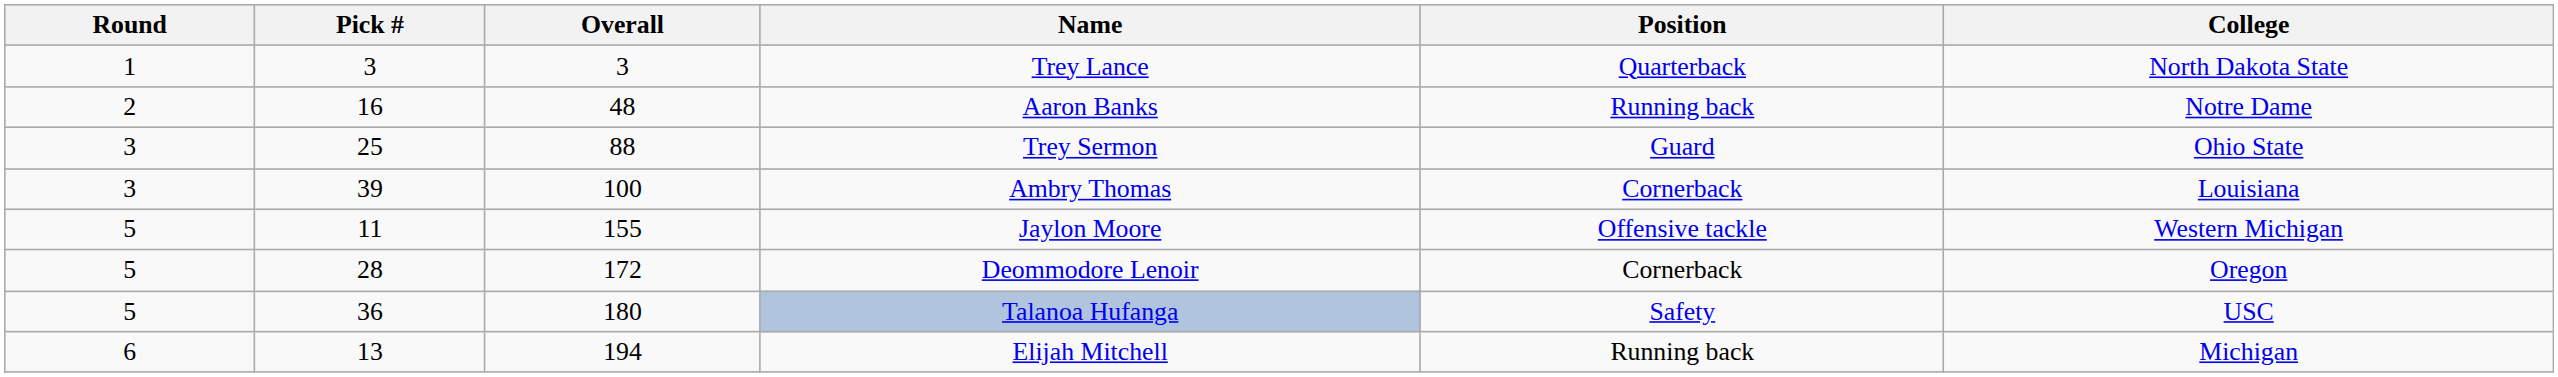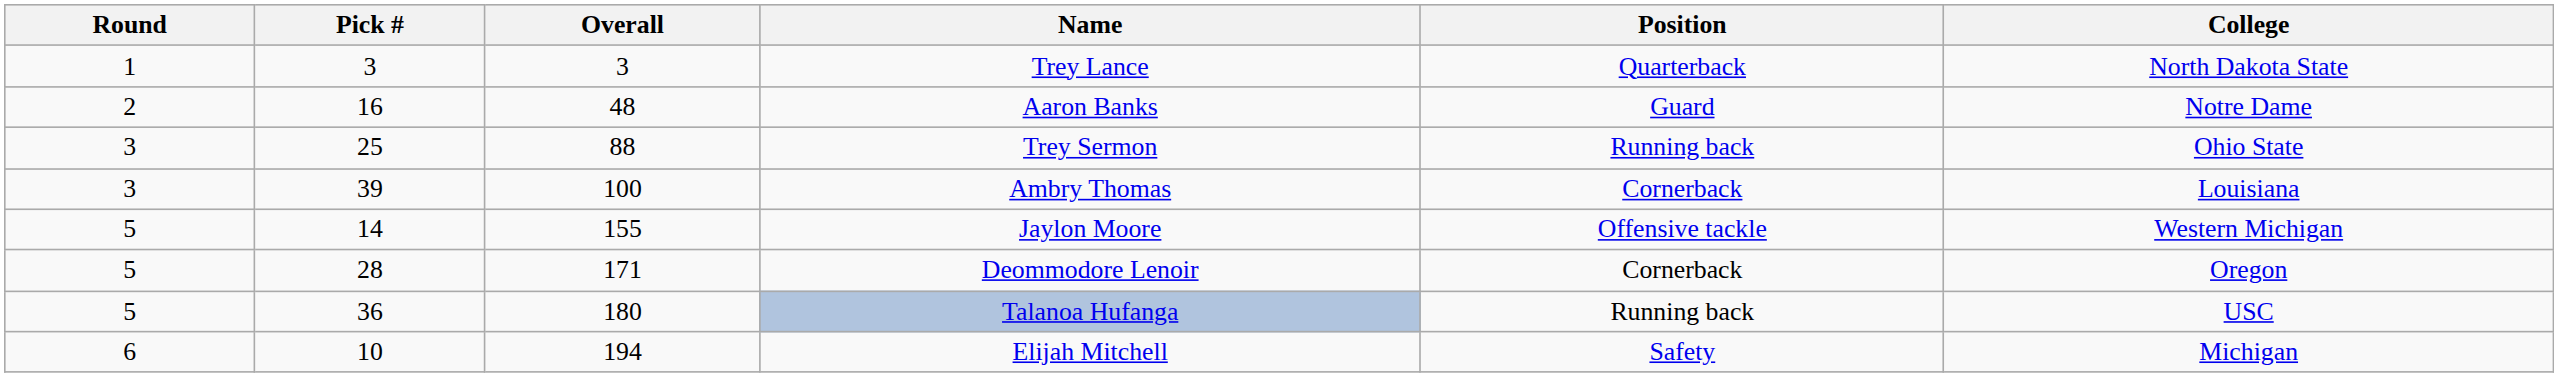 <table class="wikitable sortable sortable" style="width: 100%; text-align:center">
 <tr>
 <th>Round</th>
 <th>Pick #</th>
 <th>Overall</th>
 <th>Name</th>
 <th>Position</th>
 <th>College</th>
 </tr>
 <tr>
 <td>1</td>
 <td>3</td>
 <td>3</td>
 <td><a href='#'>Trey Lance</a></td>
 <td><a href='#'>Quarterback</a></td>
 <td><a href='#'>North Dakota State</a></td>
 </tr>
 <tr>
 <td>2</td>
 <td>16</td>
 <td>48</td>
 <td><a href='#'>Aaron Banks</a></td>
-<td><a href='#'>Running back</a></td>
+<td><a href='#'>Guard</a></td>
 <td><a href='#'>Notre Dame</a></td>
 </tr>
 <tr>
 <td>3</td>
 <td>25</td>
 <td>88</td>
 <td><a href='#'>Trey Sermon</a></td>
-<td><a href='#'>Guard</a></td>
+<td><a href='#'>Running back</a></td>
 <td><a href='#'>Ohio State</a></td>
 </tr>
 <tr>
 <td>3</td>
 <td>39</td>
 <td>100</td>
 <td><a href='#'>Ambry Thomas</a></td>
 <td><a href='#'>Cornerback</a></td>
 <td><a href='#'>Louisiana</a></td>
 </tr>
 <tr>
 <td>5</td>
-<td>11</td>
+<td>14</td>
 <td>155</td>
 <td><a href='#'>Jaylon Moore</a></td>
 <td><a href='#'>Offensive tackle</a></td>
 <td><a href='#'>Western Michigan</a></td>
 </tr>
 <tr>
 <td>5</td>
 <td>28</td>
-<td>172</td>
+<td>171</td>
 <td><a href='#'>Deommodore Lenoir</a></td>
 <td>Cornerback</td>
 <td><a href='#'>Oregon</a></td>
 </tr>
 <tr>
 <td>5</td>
 <td>36</td>
 <td>180</td>
 <td bgcolor=lightsteelblue><a href='#'>Talanoa Hufanga</a></td>
-<td><a href='#'>Safety</a></td>
+<td>Running back</td>
 <td><a href='#'>USC</a></td>
 </tr>
 <tr>
 <td>6</td>
-<td>13</td>
+<td>10</td>
 <td>194</td>
 <td><a href='#'>Elijah Mitchell</a></td>
-<td>Running back</td>
+<td><a href='#'>Safety</a></td>
 <td><a href='#'>Michigan</a></td>
 </tr>
 </table>
